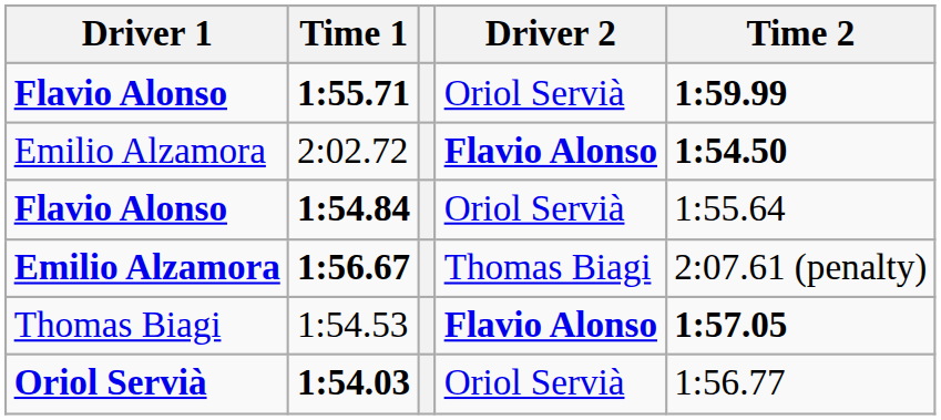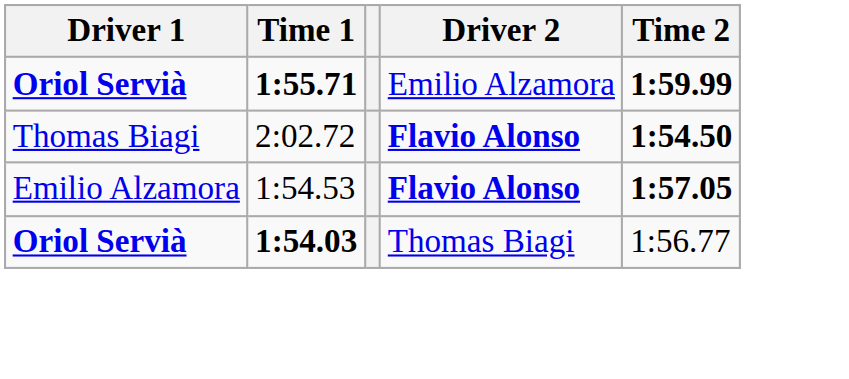 <table class="wikitable">
 <tr>
 <th>Driver 1</th>
 <th>Time 1</th>
 <th></th>
 <th>Driver 2</th>
 <th>Time 2</th>
 </tr>
 <tr>
-<td><strong> <a href='#'>Flavio Alonso</a></strong></td>
+<td><strong> <a href='#'>Oriol Servià</a></strong></td>
 <td><strong>1:55.71</strong></td>
 <th></th>
-<td> <a href='#'>Oriol Servià</a></td>
+<td> <a href='#'>Emilio Alzamora</a></td>
 <td><strong>1:59.99</strong></td>
 </tr>
 <tr>
-<td> <a href='#'>Emilio Alzamora</a></td>
+<td> <a href='#'>Thomas Biagi</a></td>
 <td>2:02.72</td>
 <th></th>
 <td><strong> <a href='#'>Flavio Alonso</a></strong></td>
 <td><strong>1:54.50</strong></td>
 </tr>
 <tr>
-<td><strong> <a href='#'>Flavio Alonso</a></strong></td>
-<td><strong>1:54.84</strong></td>
-<th></th>
-<td> <a href='#'>Oriol Servià</a></td>
-<td>1:55.64</td>
-</tr>
-<tr>
-<td><strong> <a href='#'>Emilio Alzamora</a></strong></td>
-<td><strong>1:56.67 </strong></td>
-<th></th>
-<td> <a href='#'>Thomas Biagi</a></td>
-<td>2:07.61 (penalty)</td>
-</tr>
-<tr>
-<td> <a href='#'>Thomas Biagi</a></td>
+<td> <a href='#'>Emilio Alzamora</a></td>
 <td>1:54.53</td>
 <th></th>
 <td><strong> <a href='#'>Flavio Alonso</a></strong></td>
 <td><strong>1:57.05 </strong></td>
 </tr>
 <tr>
 <td><strong> <a href='#'>Oriol Servià</a></strong></td>
 <td><strong>1:54.03</strong></td>
 <th></th>
-<td> <a href='#'>Oriol Servià</a></td>
+<td> <a href='#'>Thomas Biagi</a></td>
 <td>1:56.77</td>
 </tr>
 </table>
